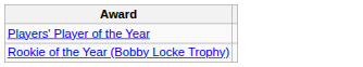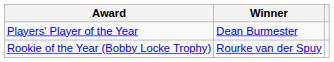 <table class="wikitable">
 <tr>
 <th>Award</th>
+<th>Winner</th>
 <th></th>
 </tr>
 <tr>
 <td><a href='#'>Players' Player of the Year</a></td>
+<td> <a href='#'>Dean Burmester</a></td>
 <td></td>
 </tr>
 <tr>
 <td><a href='#'>Rookie of the Year (Bobby Locke Trophy)</a></td>
+<td> <a href='#'>Rourke van der Spuy</a></td>
 <td></td>
 </tr>
 </table>
